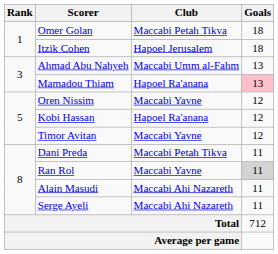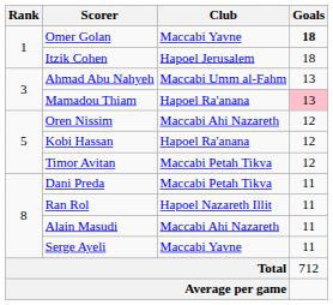 <table class="wikitable">
 <tr>
 <th>Rank</th>
 <th>Scorer</th>
 <th>Club</th>
 <th>Goals</th>
 </tr>
 <tr>
 <td align="center" rowspan="2">1</td>
 <td> <a href='#'>Omer Golan</a></td>
-<td><a href='#'>Maccabi Petah Tikva</a></td>
-<td align="center">18</td>
+<td><a href='#'>Maccabi Yavne</a></td>
+<td align="center"><strong>18</strong></td>
 </tr>
 <tr>
 <td> <a href='#'>Itzik Cohen</a></td>
 <td><a href='#'>Hapoel Jerusalem</a></td>
 <td align="center">18</td>
 </tr>
 <tr>
 <td align="center" rowspan="2">3</td>
 <td> <a href='#'>Ahmad Abu Nahyeh</a></td>
 <td><a href='#'>Maccabi Umm al-Fahm</a></td>
 <td align="center">13</td>
 </tr>
 <tr>
 <td> <a href='#'>Mamadou Thiam</a></td>
 <td><a href='#'>Hapoel Ra'anana</a></td>
 <td align="center" style="background: pink;">13</td>
 </tr>
 <tr>
 <td align="center" rowspan="3">5</td>
 <td> <a href='#'>Oren Nissim</a></td>
-<td><a href='#'>Maccabi Yavne</a></td>
+<td><a href='#'>Maccabi Ahi Nazareth</a></td>
 <td align="center">12</td>
 </tr>
 <tr>
 <td> <a href='#'>Kobi Hassan</a></td>
 <td><a href='#'>Hapoel Ra'anana</a></td>
 <td align="center">12</td>
 </tr>
 <tr>
 <td> <a href='#'>Timor Avitan</a></td>
-<td><a href='#'>Maccabi Yavne</a></td>
+<td><a href='#'>Maccabi Petah Tikva</a></td>
 <td align="center">12</td>
 </tr>
 <tr>
 <td align="center" rowspan="4">8</td>
 <td> <a href='#'>Dani Preda</a></td>
 <td><a href='#'>Maccabi Petah Tikva</a></td>
 <td align="center">11</td>
 </tr>
 <tr>
 <td> <a href='#'>Ran Rol</a></td>
-<td><a href='#'>Maccabi Yavne</a></td>
-<td align="center" style="background: lightgrey;">11</td>
+<td><a href='#'>Hapoel Nazareth Illit</a></td>
+<td align="center">11</td>
 </tr>
 <tr>
 <td> <a href='#'>Alain Masudi</a></td>
 <td><a href='#'>Maccabi Ahi Nazareth</a></td>
 <td align="center">11</td>
 </tr>
 <tr>
 <td> <a href='#'>Serge Ayeli</a></td>
-<td><a href='#'>Maccabi Ahi Nazareth</a></td>
+<td><a href='#'>Maccabi Yavne</a></td>
 <td align="center">11</td>
 </tr>
 <tr>
 <td bgcolor="#F2F2F2" colspan="3" align="right"><strong>Total</strong></td>
 <td align="center">712</td>
 </tr>
 <tr>
 <td bgcolor="#F2F2F2" colspan="3" align="right"><strong>Average per game</strong></td>
 <td align="center"></td>
 </tr>
 </table>
